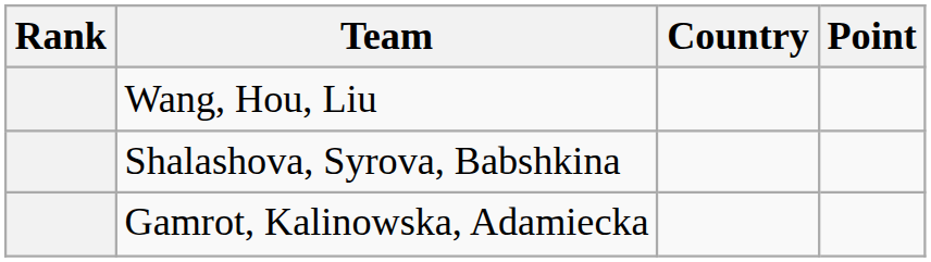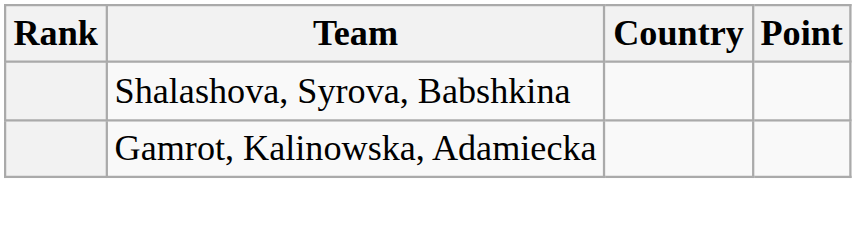 <table class="wikitable sortable">
 <tr>
 <th>Rank</th>
 <th>Team</th>
 <th>Country</th>
 <th>Point</th>
-</tr>
-<tr>
-<th></th>
-<td>Wang, Hou, Liu</td>
-<td></td>
-<td></td>
 </tr>
 <tr>
 <th></th>
 <td>Shalashova, Syrova, Babshkina</td>
 <td></td>
 <td></td>
 </tr>
 <tr>
 <th></th>
 <td>Gamrot, Kalinowska, Adamiecka</td>
 <td></td>
 <td></td>
 </tr>
 </table>
